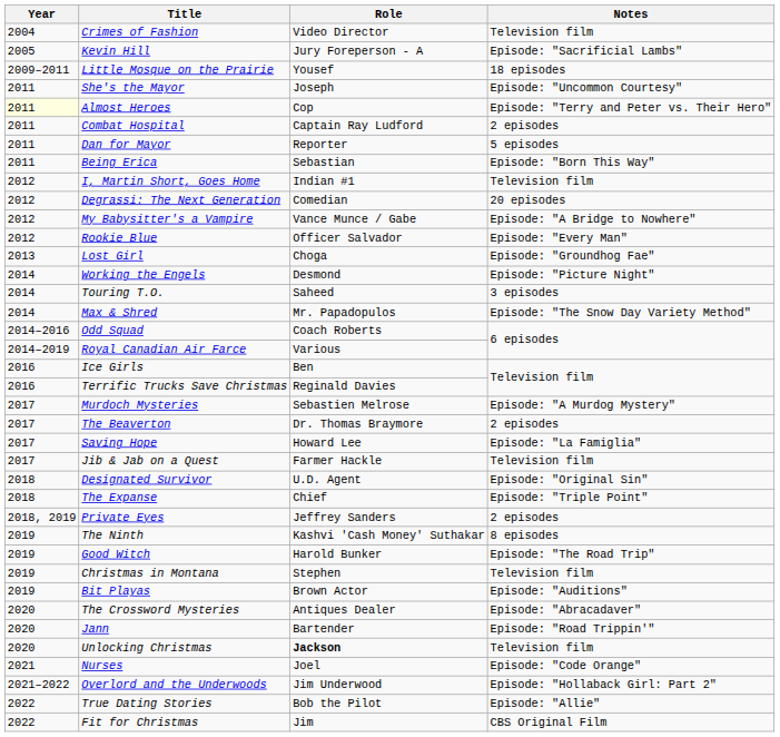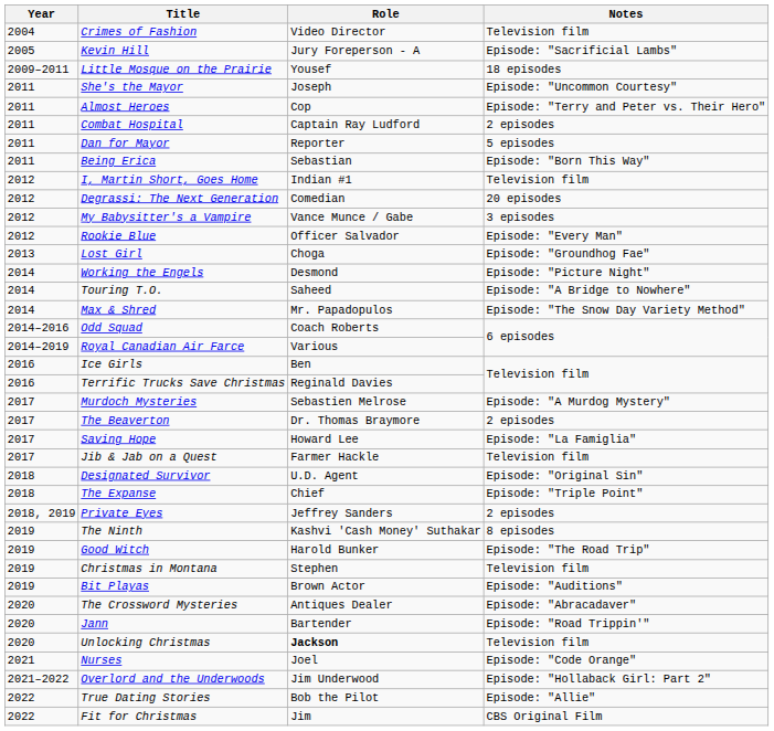 <table class="wikitable sortable">
 <tr>
 <th>Year</th>
 <th>Title</th>
 <th>Role</th>
 <th class="unsortable">Notes</th>
 </tr>
 <tr>
 <td>2004</td>
 <td><em><a href='#'>Crimes of Fashion</a></em></td>
 <td>Video Director</td>
 <td>Television film</td>
 </tr>
 <tr>
 <td>2005</td>
 <td><em><a href='#'>Kevin Hill</a></em></td>
 <td>Jury Foreperson - A</td>
 <td>Episode: "Sacrificial Lambs"</td>
 </tr>
 <tr>
 <td>2009–2011</td>
 <td><em><a href='#'>Little Mosque on the Prairie</a></em></td>
 <td>Yousef</td>
 <td>18 episodes</td>
 </tr>
 <tr>
 <td>2011</td>
 <td><em><a href='#'>She's the Mayor</a></em></td>
 <td>Joseph</td>
 <td>Episode: "Uncommon Courtesy"</td>
 </tr>
 <tr>
-<td style="background: lightyellow;">2011</td>
+<td>2011</td>
 <td><a href='#'><em>Almost Heroes</em></a></td>
 <td>Cop</td>
 <td>Episode: "Terry and Peter vs. Their Hero"</td>
 </tr>
 <tr>
 <td>2011</td>
 <td><em><a href='#'>Combat Hospital</a></em></td>
 <td>Captain Ray Ludford</td>
 <td>2 episodes</td>
 </tr>
 <tr>
 <td>2011</td>
 <td><em><a href='#'>Dan for Mayor</a></em></td>
 <td>Reporter</td>
 <td>5 episodes</td>
 </tr>
 <tr>
 <td>2011</td>
 <td><em><a href='#'>Being Erica</a></em></td>
 <td>Sebastian</td>
 <td>Episode: "Born This Way"</td>
 </tr>
 <tr>
 <td>2012</td>
 <td><em><a href='#'>I, Martin Short, Goes Home</a></em></td>
 <td>Indian #1</td>
 <td>Television film</td>
 </tr>
 <tr>
 <td>2012</td>
 <td><em><a href='#'>Degrassi: The Next Generation</a></em></td>
 <td>Comedian</td>
 <td>20 episodes</td>
 </tr>
 <tr>
 <td>2012</td>
 <td><a href='#'><em>My Babysitter's a Vampire</em></a></td>
 <td>Vance Munce / Gabe</td>
-<td>Episode: "A Bridge to Nowhere"</td>
+<td>3 episodes</td>
 </tr>
 <tr>
 <td>2012</td>
 <td><em><a href='#'>Rookie Blue</a></em></td>
 <td>Officer Salvador</td>
 <td>Episode: "Every Man"</td>
 </tr>
 <tr>
 <td>2013</td>
 <td><em><a href='#'>Lost Girl</a></em></td>
 <td>Choga</td>
 <td>Episode: "Groundhog Fae"</td>
 </tr>
 <tr>
 <td>2014</td>
 <td><em><a href='#'>Working the Engels</a></em></td>
 <td>Desmond</td>
 <td>Episode: "Picture Night"</td>
 </tr>
 <tr>
 <td>2014</td>
 <td><em>Touring T.O.</em></td>
 <td>Saheed</td>
-<td>3 episodes</td>
+<td>Episode: "A Bridge to Nowhere"</td>
 </tr>
 <tr>
 <td>2014</td>
 <td><em><a href='#'>Max & Shred</a></em></td>
 <td>Mr. Papadopulos</td>
 <td>Episode: "The Snow Day Variety Method"</td>
 </tr>
 <tr>
 <td>2014–2016</td>
 <td><em><a href='#'>Odd Squad</a></em></td>
 <td>Coach Roberts</td>
 <td rowspan="2">6 episodes</td>
 </tr>
 <tr>
 <td>2014–2019</td>
 <td><a href='#'><em>Royal Canadian Air Farce</em></a></td>
 <td>Various</td>
 </tr>
 <tr>
 <td>2016</td>
 <td><em>Ice Girls</em></td>
 <td>Ben</td>
 <td rowspan="2">Television film</td>
 </tr>
 <tr>
 <td>2016</td>
 <td><em>Terrific Trucks Save Christmas</em></td>
 <td>Reginald Davies</td>
 </tr>
 <tr>
 <td>2017</td>
 <td><em><a href='#'>Murdoch Mysteries</a></em></td>
 <td>Sebastien Melrose</td>
 <td>Episode: "A Murdog Mystery"</td>
 </tr>
 <tr>
 <td>2017</td>
 <td data-sort-value="Beaverton, The"><a href='#'><em>The Beaverton</em></a></td>
 <td>Dr. Thomas Braymore</td>
 <td>2 episodes</td>
 </tr>
 <tr>
 <td>2017</td>
 <td><em><a href='#'>Saving Hope</a></em></td>
 <td>Howard Lee</td>
 <td>Episode: "La Famiglia"</td>
 </tr>
 <tr>
 <td>2017</td>
 <td><em>Jib & Jab on a Quest</em></td>
 <td>Farmer Hackle</td>
 <td>Television film</td>
 </tr>
 <tr>
 <td>2018</td>
 <td><a href='#'><em>Designated Survivor</em></a></td>
 <td>U.D. Agent</td>
 <td>Episode: "Original Sin"</td>
 </tr>
 <tr>
 <td>2018</td>
 <td data-sort-value="Expanse, The"><a href='#'><em>The Expanse</em></a></td>
 <td>Chief</td>
 <td>Episode: "Triple Point"</td>
 </tr>
 <tr>
 <td>2018, 2019</td>
 <td><a href='#'><em>Private Eyes</em></a></td>
 <td>Jeffrey Sanders</td>
 <td>2 episodes</td>
 </tr>
 <tr>
 <td>2019</td>
 <td data-sort-value="Ninth, The"><em>The Ninth</em></td>
 <td>Kashvi 'Cash Money' Suthakar</td>
 <td>8 episodes</td>
 </tr>
 <tr>
 <td>2019</td>
 <td><a href='#'><em>Good Witch</em></a></td>
 <td>Harold Bunker</td>
 <td>Episode: "The Road Trip"</td>
 </tr>
 <tr>
 <td>2019</td>
 <td><em>Christmas in Montana</em></td>
 <td>Stephen</td>
 <td>Television film</td>
 </tr>
 <tr>
 <td>2019</td>
 <td><em><a href='#'>Bit Playas</a></em></td>
 <td>Brown Actor</td>
 <td>Episode: "Auditions"</td>
 </tr>
 <tr>
 <td>2020</td>
 <td data-sort-value="Crossword Mysteries, The"><em>The Crossword Mysteries</em></td>
 <td>Antiques Dealer</td>
 <td>Episode: "Abracadaver"</td>
 </tr>
 <tr>
 <td>2020</td>
 <td><a href='#'><em>Jann</em></a></td>
 <td>Bartender</td>
 <td>Episode: "Road Trippin'"</td>
 </tr>
 <tr>
 <td>2020</td>
 <td><em>Unlocking Christmas</em></td>
 <td><strong>Jackson</strong></td>
 <td>Television film</td>
 </tr>
 <tr>
 <td>2021</td>
 <td><a href='#'><em>Nurses</em></a></td>
 <td>Joel</td>
 <td>Episode: "Code Orange"</td>
 </tr>
 <tr>
 <td>2021–2022</td>
 <td><em><a href='#'>Overlord and the Underwoods</a></em></td>
 <td>Jim Underwood</td>
 <td>Episode: "Hollaback Girl: Part 2"</td>
 </tr>
 <tr>
 <td>2022</td>
 <td><em>True Dating Stories</em></td>
 <td>Bob the Pilot</td>
 <td>Episode: "Allie"</td>
 </tr>
 <tr>
 <td>2022</td>
 <td><em>Fit for Christmas</em></td>
 <td>Jim</td>
 <td>CBS Original Film</td>
 </tr>
 </table>
